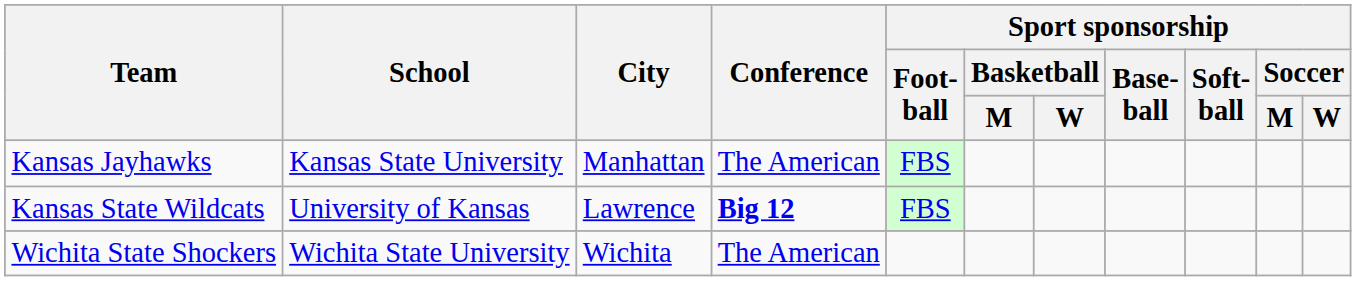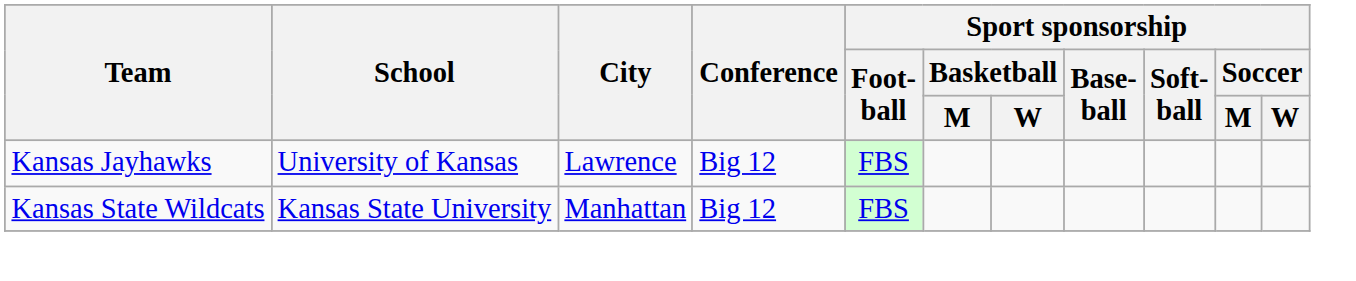 <table class="sortable wikitable">
 <tr>
 <th rowspan=3>Team</th>
 <th rowspan=3>School</th>
 <th rowspan=3>City</th>
 <th rowspan=3>Conference</th>
 <th colspan=7>Sport sponsorship</th>
 </tr>
 <tr>
 <th rowspan=2>Foot-<br>ball</th>
 <th colspan=2>Basketball</th>
 <th rowspan=2>Base-<br>ball</th>
 <th rowspan=2>Soft-<br>ball</th>
 <th colspan=2>Soccer</th>
 </tr>
 <tr>
 <th>M</th>
 <th>W</th>
 <th>M</th>
 <th>W</th>
 </tr>
 <tr>
 <td><a href='#'>Kansas Jayhawks</a></td>
-<td><a href='#'>Kansas State University</a></td>
-<td><a href='#'>Manhattan</a></td>
-<td><a href='#'>The American</a></td>
+<td><a href='#'>University of Kansas</a></td>
+<td><a href='#'>Lawrence</a></td>
+<td><a href='#'>Big 12</a></td>
 <td style="background:#D2FFD2; text-align:center"><a href='#'>FBS</a></td>
 <td></td>
 <td></td>
 <td></td>
 <td></td>
 <td></td>
 <td></td>
 </tr>
 <tr>
 <td><a href='#'>Kansas State Wildcats</a></td>
-<td><a href='#'>University of Kansas</a></td>
-<td><a href='#'>Lawrence</a></td>
-<td><strong><a href='#'>Big 12</a></strong></td>
+<td><a href='#'>Kansas State University</a></td>
+<td><a href='#'>Manhattan</a></td>
+<td><a href='#'>Big 12</a></td>
 <td style="background:#D2FFD2; text-align:center"><a href='#'>FBS</a></td>
 <td></td>
 <td></td>
 <td></td>
 <td></td>
 <td></td>
 <td></td>
 </tr>
-<tr>
-<td><a href='#'>Wichita State Shockers</a></td>
-<td><a href='#'>Wichita State University</a></td>
-<td><a href='#'>Wichita</a></td>
-<td><a href='#'>The American</a></td>
-<td></td>
-<td></td>
-<td></td>
-<td></td>
-<td></td>
-<td></td>
-<td></td>
-</tr>
 </table>
